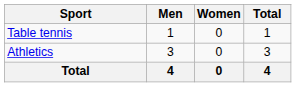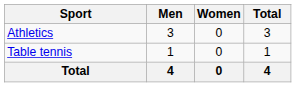 <table class="wikitable sortable" style="text-align:center;">
 <tr>
 <th width=180>Sport</th>
 <th width=55>Men</th>
 <th width=55>Women</th>
 <th width=55>Total</th>
 </tr>
 <tr>
+<td align=left><a href='#'>Athletics</a></td>
+<td>3</td>
+<td>0</td>
+<td>3</td>
+</tr>
+<tr>
 <td align=left><a href='#'>Table tennis</a></td>
 <td>1</td>
 <td>0</td>
 <td>1</td>
-</tr>
-<tr>
-<td align=left><a href='#'>Athletics</a></td>
-<td>3</td>
-<td>0</td>
-<td>3</td>
 </tr>
 <tr>
 <th>Total</th>
 <th>4</th>
 <th>0</th>
 <th>4</th>
 </tr>
 </table>
